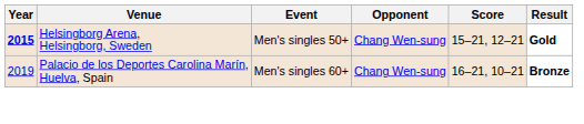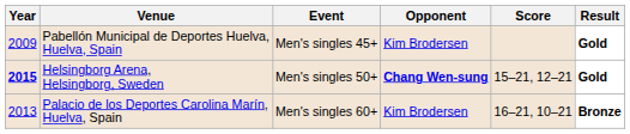 <table class="sortable wikitable" style="font-size: 90%;">
 <tr>
 <th>Year</th>
 <th>Venue</th>
 <th>Event</th>
 <th>Opponent</th>
 <th>Score</th>
 <th>Result</th>
 </tr>
 <tr style="background:#F3E6D7">
+<td align="center"><a href='#'>2009</a></td>
+<td align="left">Pabellón Municipal de Deportes Huelva,<br><a href='#'>Huelva, Spain</a></td>
+<td align="left">Men's singles 45+</td>
+<td align="left"> <a href='#'>Kim Brodersen</a></td>
+<td align="left"></td>
+<td style="text-align:left; background:white"> <strong>Gold</strong></td>
+</tr>
+<tr style="background:#F3E6D7">
 <td align="center"><strong><a href='#'>2015</a></strong></td>
 <td align="left"><a href='#'>Helsingborg Arena</a>,<br><a href='#'>Helsingborg, Sweden</a></td>
 <td align="left">Men's singles 50+</td>
-<td align="left"> <a href='#'>Chang Wen-sung</a></td>
+<td align="left"><strong> <a href='#'>Chang Wen-sung</a></strong></td>
 <td align="left">15–21, 12–21</td>
 <td style="text-align:left; background:white"> <strong>Gold</strong></td>
 </tr>
 <tr style="background:#F3E6D7">
-<td align="center"><a href='#'>2019</a></td>
+<td align="center"><a href='#'>2013</a></td>
 <td align="left"><a href='#'>Palacio de los Deportes Carolina Marín</a>,<br><a href='#'>Huelva</a>, Spain</td>
 <td align="left">Men's singles 60+</td>
-<td align="left"> <a href='#'>Chang Wen-sung</a></td>
+<td align="left"> <a href='#'>Kim Brodersen</a></td>
 <td align="left">16–21, 10–21</td>
 <td style="text-align:left; background:white"> <strong>Bronze</strong></td>
 </tr>
 </table>
